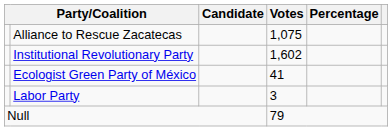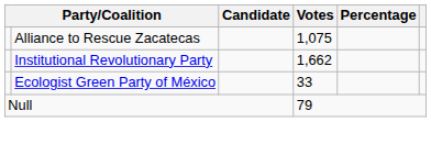 <table class="wikitable">
 <tr>
 <th colspan="2"><strong>Party/Coalition</strong></th>
 <th><strong>Candidate</strong></th>
 <th><strong>Votes</strong></th>
 <th><strong>Percentage</strong></th>
 <th></th>
 </tr>
 <tr>
 <td></td>
 <td>Alliance to Rescue Zacatecas</td>
 <td></td>
 <td>1,075</td>
 <td></td>
 <td></td>
 </tr>
 <tr>
 <td></td>
 <td><a href='#'>Institutional Revolutionary Party</a></td>
 <td></td>
-<td>1,602</td>
+<td>1,662</td>
 <td></td>
 <td></td>
 </tr>
 <tr>
 <td></td>
 <td><a href='#'>Ecologist Green Party of México</a></td>
 <td></td>
-<td>41</td>
-<td></td>
-<td></td>
-</tr>
-<tr>
-<td></td>
-<td><a href='#'>Labor Party</a></td>
-<td></td>
-<td>3</td>
+<td>33</td>
 <td></td>
 <td></td>
 </tr>
 <tr>
 <td colspan="3">Null</td>
 <td colspan="3">79</td>
 </tr>
 </table>
